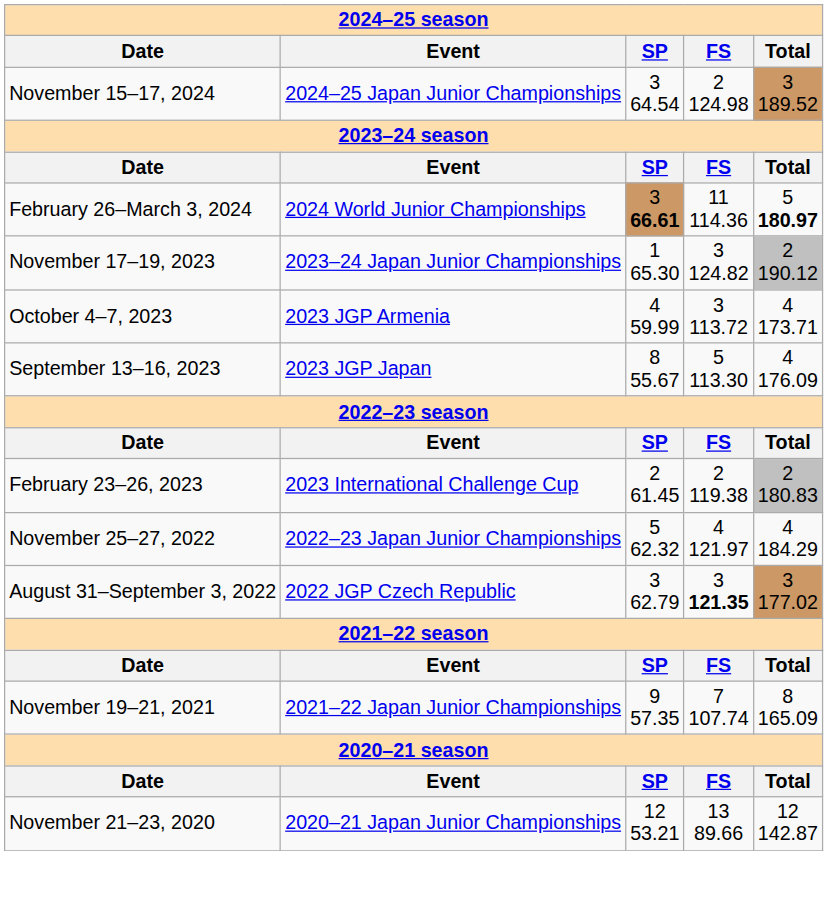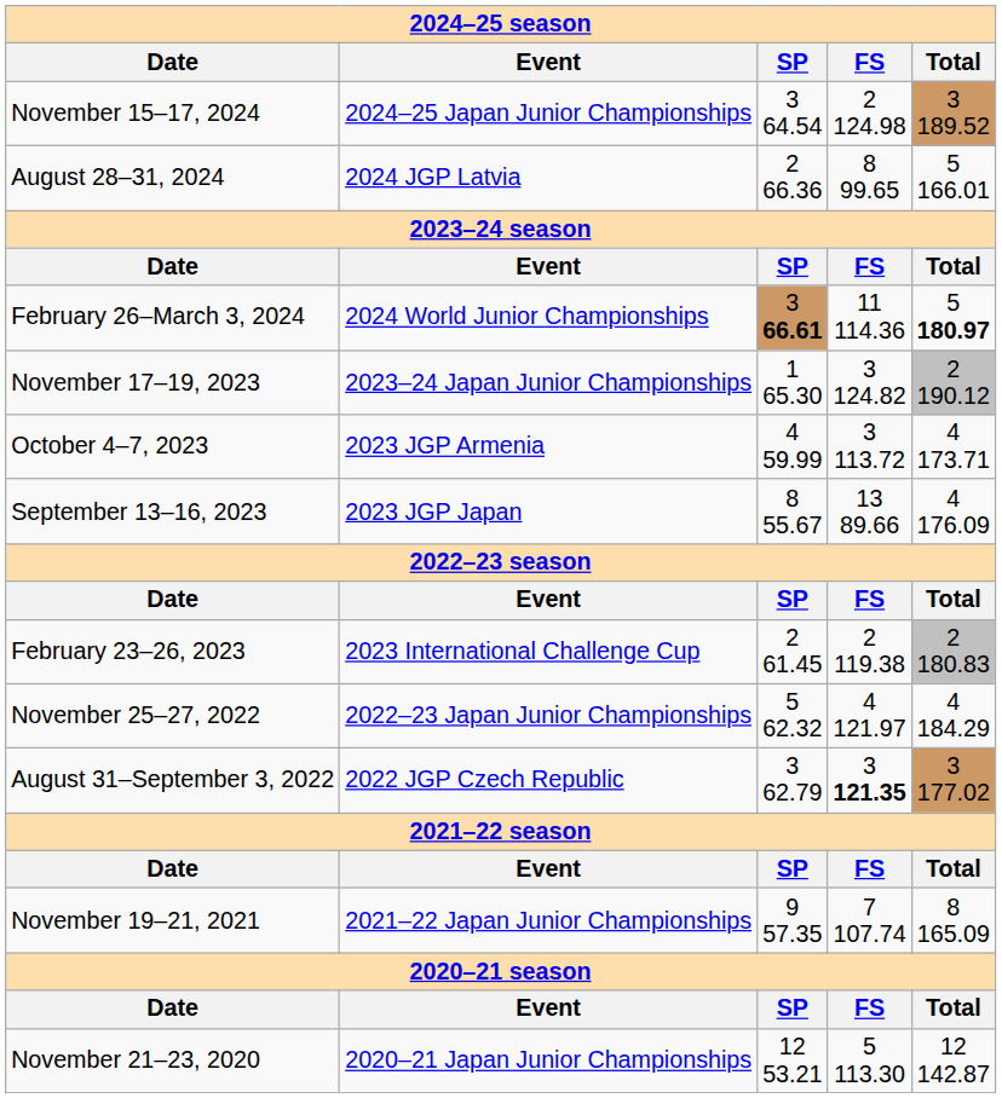 <table class="wikitable">
 <tr>
 <th colspan="5" style="background-color: #ffdead; " align="center"><a href='#'>2024–25 season</a></th>
 </tr>
 <tr>
 <th>Date</th>
 <th>Event</th>
 <th><a href='#'>SP</a></th>
 <th><a href='#'>FS</a></th>
 <th>Total</th>
 </tr>
 <tr>
 <td>November 15–17, 2024</td>
 <td><a href='#'>2024–25 Japan Junior Championships</a></td>
 <td align=center>3 <br> 64.54</td>
 <td align=center>2 <br> 124.98</td>
 <td align=center bgcolor=cc9966>3 <br> 189.52</td>
+</tr>
+<tr>
+<td>August 28–31, 2024</td>
+<td><a href='#'>2024 JGP Latvia</a></td>
+<td align="center">2 <br> 66.36</td>
+<td align="center">8 <br> 99.65</td>
+<td align="center">5 <br> 166.01</td>
 </tr>
 <tr>
 <th colspan="5" style="background-color: #ffdead; " align="center"><a href='#'>2023–24 season</a></th>
 </tr>
 <tr>
 <th>Date</th>
 <th>Event</th>
 <th><a href='#'>SP</a></th>
 <th><a href='#'>FS</a></th>
 <th>Total</th>
 </tr>
 <tr>
 <td>February 26–March 3, 2024</td>
 <td><a href='#'>2024 World Junior Championships</a></td>
 <td align="center" bgcolor="cc9966">3 <br> <strong>66.61</strong></td>
 <td align="center">11 <br> 114.36</td>
 <td align="center">5 <br> <strong>180.97</strong></td>
 </tr>
 <tr>
 <td>November 17–19, 2023</td>
 <td><a href='#'>2023–24 Japan Junior Championships</a></td>
 <td align="center">1 <br> 65.30</td>
 <td align="center">3 <br> 124.82</td>
 <td align="center" bgcolor="silver">2 <br> 190.12</td>
 </tr>
 <tr>
 <td>October 4–7, 2023</td>
 <td><a href='#'>2023 JGP Armenia</a></td>
 <td align="center">4 <br> 59.99</td>
 <td align="center">3 <br> 113.72</td>
 <td align="center">4 <br> 173.71</td>
 </tr>
 <tr>
 <td>September 13–16, 2023</td>
 <td><a href='#'>2023 JGP Japan</a></td>
 <td align="center">8 <br> 55.67</td>
-<td align="center">5 <br> 113.30</td>
+<td align="center">13 <br> 89.66</td>
 <td align="center">4 <br> 176.09</td>
 </tr>
 <tr>
 <th colspan="5" style="background-color: #ffdead; " align="center"><a href='#'>2022–23 season</a></th>
 </tr>
 <tr>
 <th>Date</th>
 <th>Event</th>
 <th><a href='#'>SP</a></th>
 <th><a href='#'>FS</a></th>
 <th>Total</th>
 </tr>
 <tr>
 <td>February 23–26, 2023</td>
 <td><a href='#'>2023 International Challenge Cup</a></td>
 <td align="center">2 <br> 61.45</td>
 <td align="center">2 <br> 119.38</td>
 <td align="center" bgcolor="silver">2 <br> 180.83</td>
 </tr>
 <tr>
 <td>November 25–27, 2022</td>
 <td><a href='#'>2022–23 Japan Junior Championships</a></td>
 <td align="center">5 <br> 62.32</td>
 <td align="center">4 <br> 121.97</td>
 <td align="center">4 <br> 184.29</td>
 </tr>
 <tr>
 <td>August 31–September 3, 2022</td>
 <td><a href='#'>2022 JGP Czech Republic</a></td>
 <td align="center">3 <br> 62.79</td>
 <td align="center">3 <br> <strong>121.35</strong></td>
 <td align="center" bgcolor="cc9966">3 <br> 177.02</td>
 </tr>
 <tr>
 <th colspan="5" style="background-color: #ffdead; " align="center"><a href='#'>2021–22 season</a></th>
 </tr>
 <tr>
 <th>Date</th>
 <th>Event</th>
 <th><a href='#'>SP</a></th>
 <th><a href='#'>FS</a></th>
 <th>Total</th>
 </tr>
 <tr>
 <td>November 19–21, 2021</td>
 <td><a href='#'>2021–22 Japan Junior Championships</a></td>
 <td align="center">9 <br> 57.35</td>
 <td align="center">7 <br> 107.74</td>
 <td align="center">8 <br> 165.09</td>
 </tr>
 <tr>
 <th colspan="5" style="background-color: #ffdead; " align="center"><a href='#'>2020–21 season</a></th>
 </tr>
 <tr>
 <th>Date</th>
 <th>Event</th>
 <th><a href='#'>SP</a></th>
 <th><a href='#'>FS</a></th>
 <th>Total</th>
 </tr>
 <tr>
 <td>November 21–23, 2020</td>
 <td><a href='#'>2020–21 Japan Junior Championships</a></td>
 <td align="center">12 <br> 53.21</td>
-<td align="center">13 <br> 89.66</td>
+<td align="center">5 <br> 113.30</td>
 <td align="center">12 <br> 142.87</td>
 </tr>
 </table>
